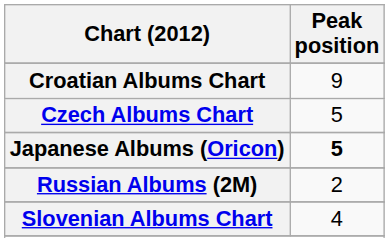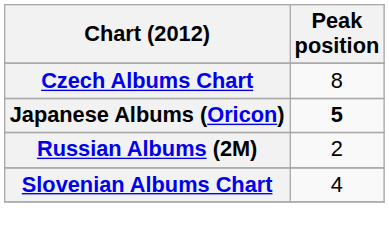 <table class="wikitable sortable plainrowheaders" style="text-align:center">
 <tr>
 <th>Chart (2012)</th>
 <th>Peak<br>position</th>
 </tr>
 <tr>
 </tr>
 <tr>
 </tr>
 <tr>
 </tr>
 <tr>
 </tr>
 <tr>
 </tr>
 <tr>
-<th scope="row">Croatian Albums Chart</th>
-<td>9</td>
-</tr>
-<tr>
 <th scope="row"><a href='#'>Czech Albums Chart</a></th>
-<td>5</td>
+<td>8</td>
 </tr>
 <tr>
 </tr>
 <tr>
 </tr>
 <tr>
 </tr>
 <tr>
 </tr>
 <tr>
 </tr>
 <tr>
 </tr>
 <tr>
 </tr>
 <tr>
 </tr>
 <tr>
 <th scope="row">Japanese Albums (<a href='#'>Oricon</a>)</th>
 <td><strong>5</strong></td>
 </tr>
 <tr>
 </tr>
 <tr>
 </tr>
 <tr>
 </tr>
 <tr>
 </tr>
 <tr>
 <th scope="row"><a href='#'>Russian Albums</a> (2M)</th>
 <td>2</td>
 </tr>
 <tr>
 </tr>
 <tr>
 <th scope="row"><a href='#'>Slovenian Albums Chart</a></th>
 <td>4</td>
 </tr>
 <tr>
 </tr>
 <tr>
 </tr>
 <tr>
 </tr>
 <tr>
 </tr>
 <tr>
 </tr>
 <tr>
 </tr>
 <tr>
 </tr>
 <tr>
 </tr>
 <tr>
 </tr>
 <tr>
 </tr>
 </table>
